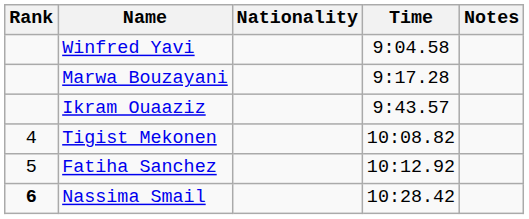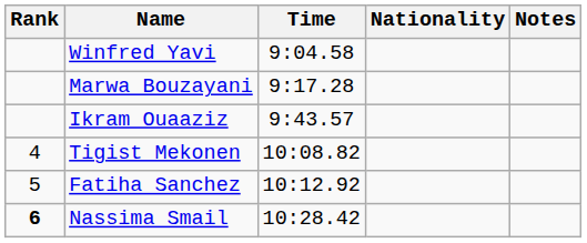 <table class="wikitable sortable" style="text-align:center;font-size:95%">
 <tr>
 <th>Rank</th>
 <th>Name</th>
+<th>Time</th>
 <th>Nationality</th>
-<th>Time</th>
 <th>Notes</th>
 </tr>
 <tr>
 <td></td>
 <td align=left><a href='#'>Winfred Yavi</a></td>
+<td>9:04.58</td>
 <td align=left></td>
-<td>9:04.58</td>
 <td></td>
 </tr>
 <tr>
 <td></td>
 <td align=left><a href='#'>Marwa Bouzayani</a></td>
+<td>9:17.28</td>
 <td align=left></td>
-<td>9:17.28</td>
 <td></td>
 </tr>
 <tr>
 <td></td>
 <td align=left><a href='#'>Ikram Ouaaziz</a></td>
+<td>9:43.57</td>
 <td align=left></td>
-<td>9:43.57</td>
 <td></td>
 </tr>
 <tr>
 <td>4</td>
 <td align=left><a href='#'>Tigist Mekonen</a></td>
+<td>10:08.82</td>
 <td align=left></td>
-<td>10:08.82</td>
 <td></td>
 </tr>
 <tr>
 <td>5</td>
 <td align=left><a href='#'>Fatiha Sanchez</a></td>
+<td>10:12.92</td>
 <td align=left></td>
-<td>10:12.92</td>
 <td></td>
 </tr>
 <tr>
 <td><strong>6</strong></td>
 <td align=left><a href='#'>Nassima Smail</a></td>
+<td>10:28.42</td>
 <td align=left></td>
-<td>10:28.42</td>
 <td></td>
 </tr>
 </table>
